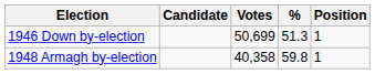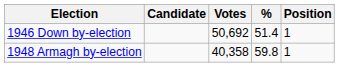 <table class="wikitable sortable">
 <tr>
 <th>Election</th>
 <th>Candidate</th>
 <th>Votes</th>
 <th>%</th>
 <th>Position</th>
 </tr>
 <tr>
 <td><a href='#'>1946 Down by-election</a></td>
 <td></td>
-<td>50,699</td>
-<td>51.3</td>
+<td>50,692</td>
+<td>51.4</td>
 <td>1</td>
 </tr>
 <tr>
 <td><a href='#'>1948 Armagh by-election</a></td>
 <td></td>
 <td>40,358</td>
 <td>59.8</td>
 <td>1</td>
 </tr>
 </table>
